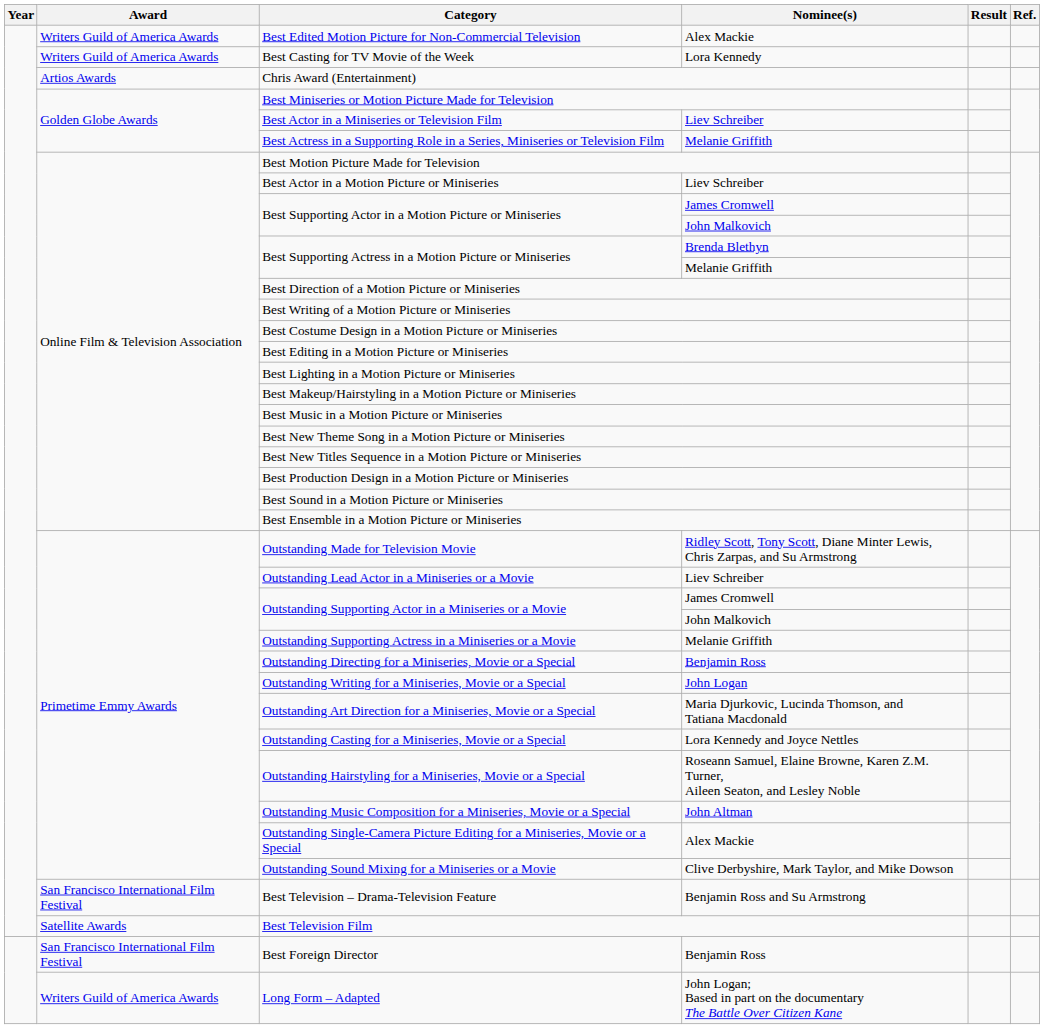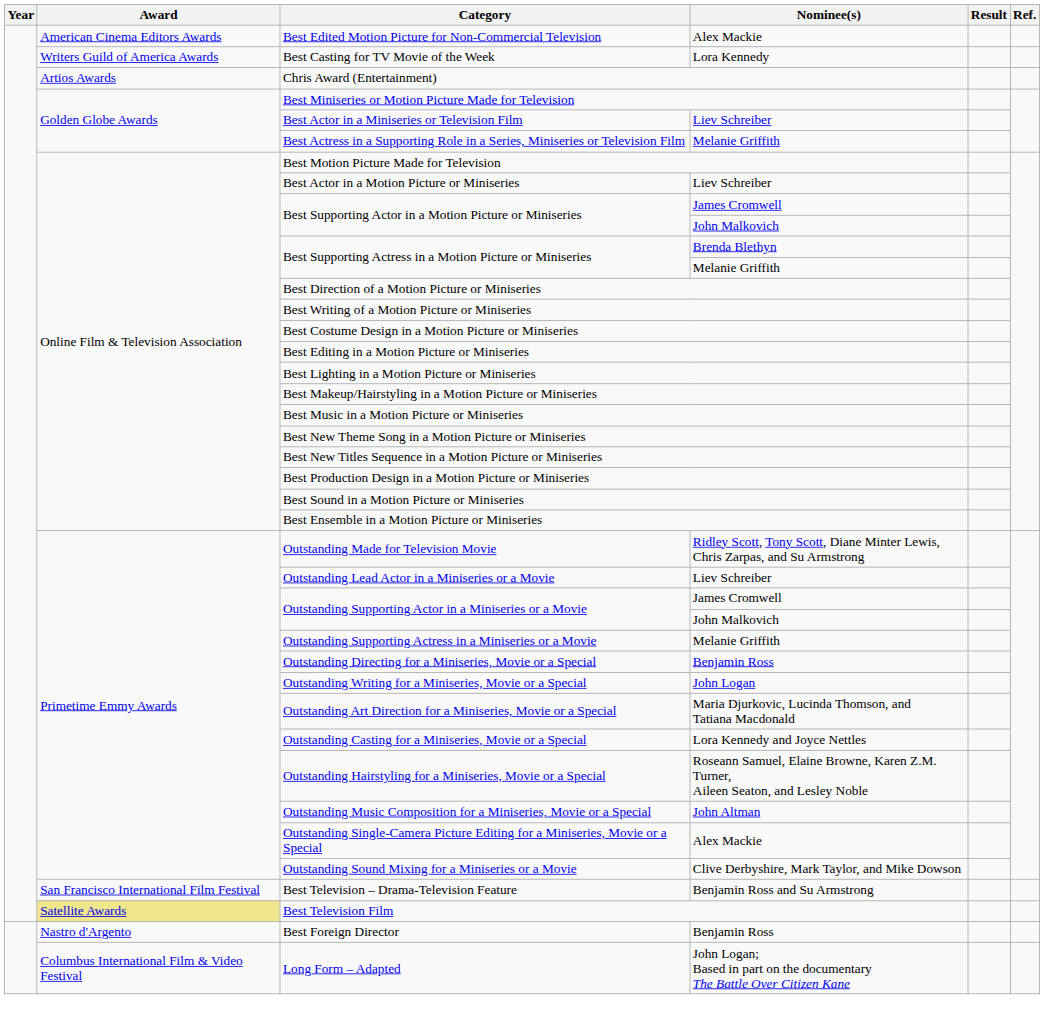 <table class="wikitable plainrowheaders">
 <tr>
 <th>Year</th>
 <th>Award</th>
 <th>Category</th>
 <th>Nominee(s)</th>
 <th>Result</th>
 <th>Ref.</th>
 </tr>
 <tr>
 <td rowspan="39"></td>
-<td><a href='#'>Writers Guild of America Awards</a></td>
+<td><a href='#'>American Cinema Editors Awards</a></td>
 <td><a href='#'>Best Edited Motion Picture for Non-Commercial Television</a></td>
 <td>Alex Mackie</td>
 <td></td>
 <td align="center"></td>
 </tr>
 <tr>
 <td><a href='#'>Writers Guild of America Awards</a></td>
 <td>Best Casting for TV Movie of the Week</td>
 <td>Lora Kennedy</td>
 <td></td>
 <td align="center"></td>
 </tr>
 <tr>
 <td><a href='#'>Artios Awards</a></td>
 <td colspan="2">Chris Award (Entertainment)</td>
 <td></td>
 <td align="center"></td>
 </tr>
 <tr>
 <td rowspan="3"><a href='#'>Golden Globe Awards</a></td>
 <td colspan="2"><a href='#'>Best Miniseries or Motion Picture Made for Television</a></td>
 <td></td>
 <td align="center" rowspan="3"></td>
 </tr>
 <tr>
 <td><a href='#'>Best Actor in a Miniseries or Television Film</a></td>
 <td><a href='#'>Liev Schreiber</a></td>
 <td></td>
 </tr>
 <tr>
 <td><a href='#'>Best Actress in a Supporting Role in a Series, Miniseries or Television Film</a></td>
 <td><a href='#'>Melanie Griffith</a></td>
 <td></td>
 </tr>
 <tr>
 <td rowspan="18">Online Film & Television Association</td>
 <td colspan="2">Best Motion Picture Made for Television</td>
 <td></td>
 <td align="center" rowspan="18"></td>
 </tr>
 <tr>
 <td>Best Actor in a Motion Picture or Miniseries</td>
 <td>Liev Schreiber</td>
 <td></td>
 </tr>
 <tr>
 <td rowspan="2">Best Supporting Actor in a Motion Picture or Miniseries</td>
 <td><a href='#'>James Cromwell</a></td>
 <td></td>
 </tr>
 <tr>
 <td><a href='#'>John Malkovich</a></td>
 <td></td>
 </tr>
 <tr>
 <td rowspan="2">Best Supporting Actress in a Motion Picture or Miniseries</td>
 <td><a href='#'>Brenda Blethyn</a></td>
 <td></td>
 </tr>
 <tr>
 <td>Melanie Griffith</td>
 <td></td>
 </tr>
 <tr>
 <td colspan="2">Best Direction of a Motion Picture or Miniseries</td>
 <td></td>
 </tr>
 <tr>
 <td colspan="2">Best Writing of a Motion Picture or Miniseries</td>
 <td></td>
 </tr>
 <tr>
 <td colspan="2">Best Costume Design in a Motion Picture or Miniseries</td>
 <td></td>
 </tr>
 <tr>
 <td colspan="2">Best Editing in a Motion Picture or Miniseries</td>
 <td></td>
 </tr>
 <tr>
 <td colspan="2">Best Lighting in a Motion Picture or Miniseries</td>
 <td></td>
 </tr>
 <tr>
 <td colspan="2">Best Makeup/Hairstyling in a Motion Picture or Miniseries</td>
 <td></td>
 </tr>
 <tr>
 <td colspan="2">Best Music in a Motion Picture or Miniseries</td>
 <td></td>
 </tr>
 <tr>
 <td colspan="2">Best New Theme Song in a Motion Picture or Miniseries</td>
 <td></td>
 </tr>
 <tr>
 <td colspan="2">Best New Titles Sequence in a Motion Picture or Miniseries</td>
 <td></td>
 </tr>
 <tr>
 <td colspan="2">Best Production Design in a Motion Picture or Miniseries</td>
 <td></td>
 </tr>
 <tr>
 <td colspan="2">Best Sound in a Motion Picture or Miniseries</td>
 <td></td>
 </tr>
 <tr>
 <td colspan="2">Best Ensemble in a Motion Picture or Miniseries</td>
 <td></td>
 </tr>
 <tr>
 <td rowspan="13"><a href='#'>Primetime Emmy Awards</a></td>
 <td><a href='#'>Outstanding Made for Television Movie</a></td>
 <td><a href='#'>Ridley Scott</a>, <a href='#'>Tony Scott</a>, Diane Minter Lewis, <br> Chris Zarpas, and Su Armstrong</td>
 <td></td>
 <td align="center" rowspan="13"></td>
 </tr>
 <tr>
 <td><a href='#'>Outstanding Lead Actor in a Miniseries or a Movie</a></td>
 <td>Liev Schreiber</td>
 <td></td>
 </tr>
 <tr>
 <td rowspan="2"><a href='#'>Outstanding Supporting Actor in a Miniseries or a Movie</a></td>
 <td>James Cromwell</td>
 <td></td>
 </tr>
 <tr>
 <td>John Malkovich</td>
 <td></td>
 </tr>
 <tr>
 <td><a href='#'>Outstanding Supporting Actress in a Miniseries or a Movie</a></td>
 <td>Melanie Griffith</td>
 <td></td>
 </tr>
 <tr>
 <td><a href='#'>Outstanding Directing for a Miniseries, Movie or a Special</a></td>
 <td><a href='#'>Benjamin Ross</a></td>
 <td></td>
 </tr>
 <tr>
 <td><a href='#'>Outstanding Writing for a Miniseries, Movie or a Special</a></td>
 <td><a href='#'>John Logan</a></td>
 <td></td>
 </tr>
 <tr>
 <td><a href='#'>Outstanding Art Direction for a Miniseries, Movie or a Special</a></td>
 <td>Maria Djurkovic, Lucinda Thomson, and <br> Tatiana Macdonald</td>
 <td></td>
 </tr>
 <tr>
 <td><a href='#'>Outstanding Casting for a Miniseries, Movie or a Special</a></td>
 <td>Lora Kennedy and Joyce Nettles</td>
 <td></td>
 </tr>
 <tr>
 <td><a href='#'>Outstanding Hairstyling for a Miniseries, Movie or a Special</a></td>
 <td>Roseann Samuel, Elaine Browne, Karen Z.M. Turner, <br> Aileen Seaton, and Lesley Noble</td>
 <td></td>
 </tr>
 <tr>
 <td><a href='#'>Outstanding Music Composition for a Miniseries, Movie or a Special</a></td>
 <td><a href='#'>John Altman</a></td>
 <td></td>
 </tr>
 <tr>
 <td><a href='#'>Outstanding Single-Camera Picture Editing for a Miniseries, Movie or a Special</a></td>
 <td>Alex Mackie</td>
 <td></td>
 </tr>
 <tr>
 <td><a href='#'>Outstanding Sound Mixing for a Miniseries or a Movie</a></td>
 <td>Clive Derbyshire, Mark Taylor, and Mike Dowson</td>
 <td></td>
 </tr>
 <tr>
 <td><a href='#'>San Francisco International Film Festival</a></td>
 <td>Best Television – Drama-Television Feature</td>
 <td>Benjamin Ross and Su Armstrong</td>
 <td></td>
 <td align="center"></td>
 </tr>
 <tr>
-<td><a href='#'>Satellite Awards</a></td>
+<td style="background: khaki;"><a href='#'>Satellite Awards</a></td>
 <td colspan="2"><a href='#'>Best Television Film</a></td>
 <td></td>
 <td align="center"></td>
 </tr>
 <tr>
 <td rowspan="2"></td>
-<td><a href='#'>San Francisco International Film Festival</a></td>
+<td><a href='#'>Nastro d'Argento</a></td>
 <td>Best Foreign Director</td>
 <td>Benjamin Ross</td>
 <td></td>
 <td align="center"></td>
 </tr>
 <tr>
-<td><a href='#'>Writers Guild of America Awards</a></td>
+<td><a href='#'>Columbus International Film & Video Festival</a></td>
 <td><a href='#'>Long Form – Adapted</a></td>
 <td>John Logan; <br> Based in part on the documentary <br> <em><a href='#'>The Battle Over Citizen Kane</a></em> </td>
 <td></td>
 <td align="center"></td>
 </tr>
 </table>
